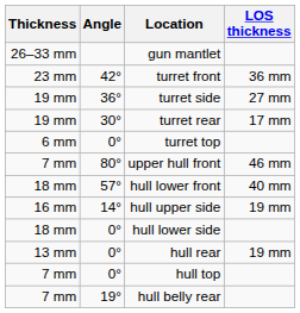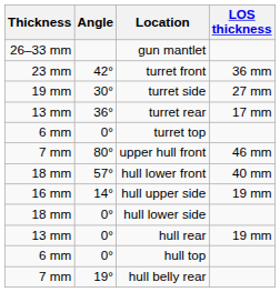 <table class="wikitable sortable" style="text-align:right;">
 <tr>
 <th>Thickness</th>
 <th>Angle</th>
 <th>Location</th>
 <th><a href='#'>LOS<br> thickness</a></th>
 </tr>
 <tr>
 <td>26–33 mm</td>
 <td></td>
 <td>gun mantlet</td>
 <td></td>
 </tr>
 <tr>
 <td>23 mm</td>
 <td>42°</td>
 <td>turret front</td>
 <td>36 mm</td>
 </tr>
 <tr>
 <td>19 mm</td>
-<td>36°</td>
+<td>30°</td>
 <td>turret side</td>
 <td>27 mm</td>
 </tr>
 <tr>
-<td>19 mm</td>
-<td>30°</td>
+<td>13 mm</td>
+<td>36°</td>
 <td>turret rear</td>
 <td>17 mm</td>
 </tr>
 <tr>
 <td>6 mm</td>
 <td>0°</td>
 <td>turret top</td>
 </tr>
 <tr>
 <td>7 mm</td>
 <td>80°</td>
 <td>upper hull front</td>
 <td>46 mm</td>
 </tr>
 <tr>
 <td>18 mm</td>
 <td>57°</td>
 <td>hull lower front</td>
 <td>40 mm</td>
 </tr>
 <tr>
 <td>16 mm</td>
 <td>14°</td>
 <td>hull upper side</td>
 <td>19 mm</td>
 </tr>
 <tr>
 <td>18 mm</td>
 <td>0°</td>
 <td>hull lower side</td>
 <td></td>
 </tr>
 <tr>
 <td>13 mm</td>
 <td>0°</td>
 <td>hull rear</td>
 <td>19 mm</td>
 </tr>
 <tr>
-<td>7 mm</td>
+<td>6 mm</td>
 <td>0°</td>
 <td>hull top</td>
 <td></td>
 </tr>
 <tr>
 <td>7 mm</td>
 <td>19°</td>
 <td>hull belly rear</td>
 <td></td>
 </tr>
 </table>
